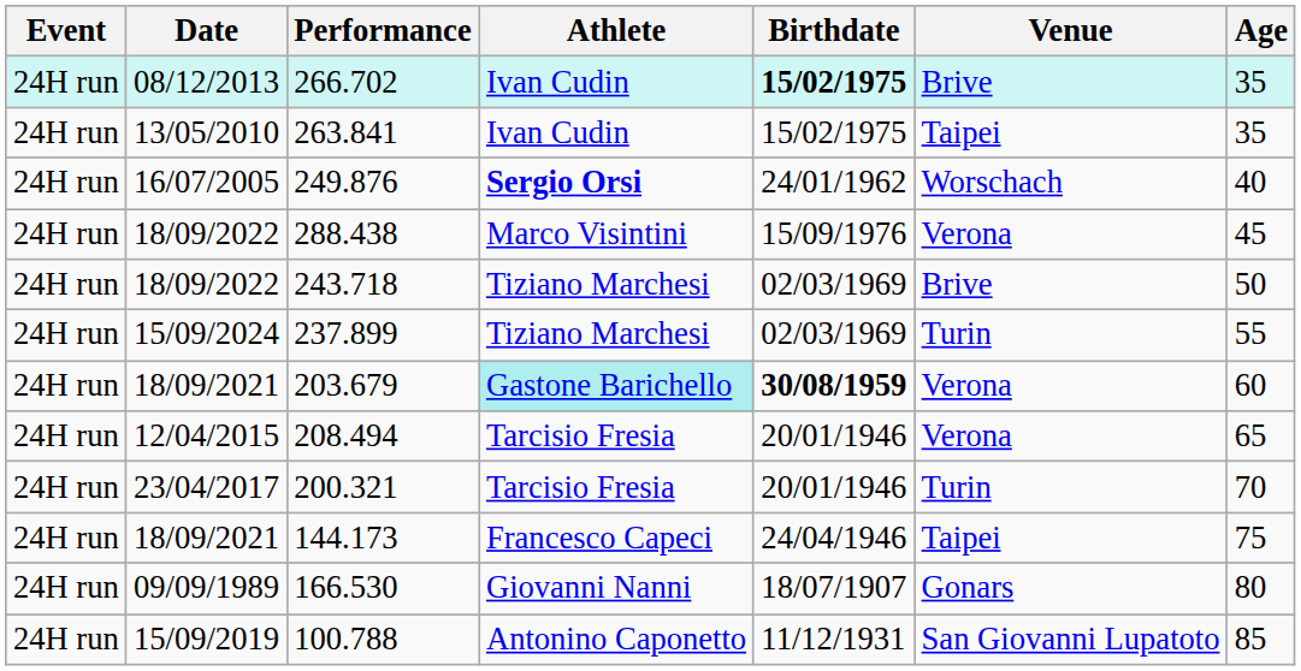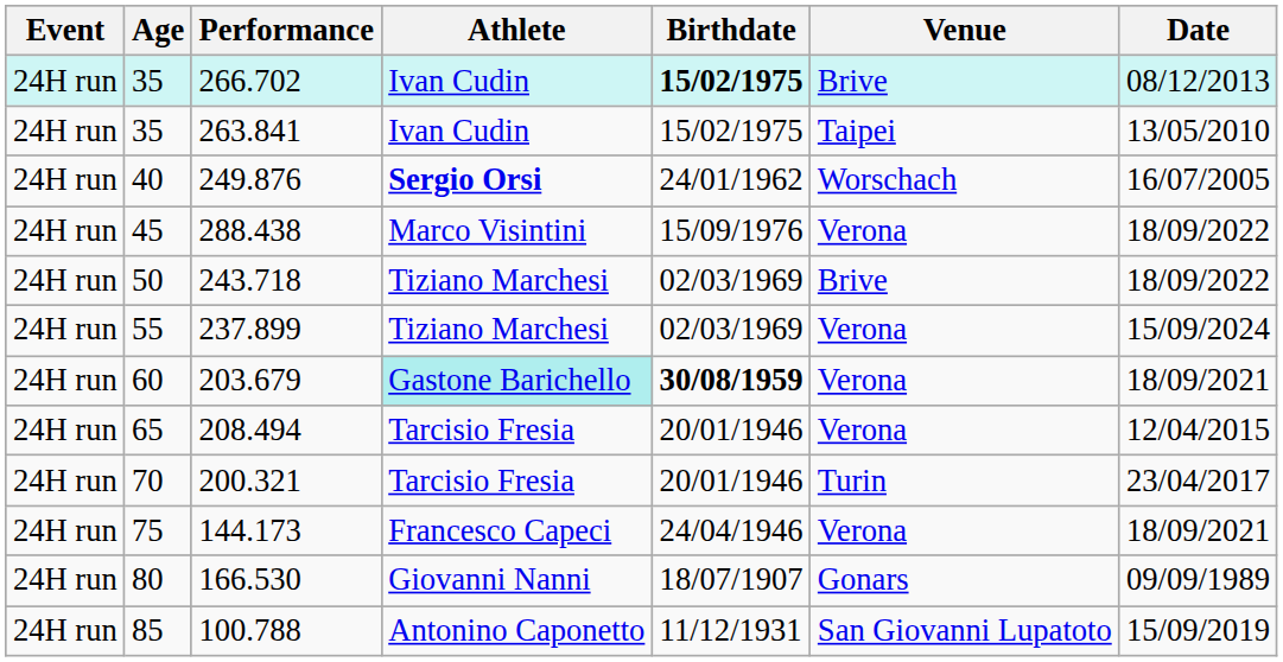 <table class="wikitable" width= style="font-size:90%; text-align:center">
 <tr>
 <th>Event</th>
-<th>Date</th>
+<th>Age</th>
 <th>Performance</th>
 <th>Athlete</th>
 <th>Birthdate</th>
 <th>Venue</th>
-<th>Age</th>
+<th>Date</th>
 </tr>
 <tr style="background:#cef6f5;">
 <td>24H run</td>
-<td>08/12/2013</td>
+<td>35</td>
 <td>266.702</td>
 <td align=left><a href='#'>Ivan Cudin</a></td>
 <td><strong>15/02/1975</strong></td>
 <td align=left><a href='#'>Brive</a></td>
-<td>35</td>
+<td>08/12/2013</td>
 </tr>
 <tr>
 <td>24H run</td>
-<td>13/05/2010</td>
+<td>35</td>
 <td>263.841</td>
 <td align=left><a href='#'>Ivan Cudin</a></td>
 <td>15/02/1975</td>
 <td align=left><a href='#'>Taipei</a></td>
-<td>35</td>
+<td>13/05/2010</td>
 </tr>
 <tr>
 <td>24H run</td>
-<td>16/07/2005</td>
+<td>40</td>
 <td>249.876</td>
 <td align=left><strong><a href='#'>Sergio Orsi</a></strong></td>
 <td>24/01/1962</td>
 <td align=left><a href='#'>Worschach</a></td>
-<td>40</td>
+<td>16/07/2005</td>
 </tr>
 <tr>
 <td>24H run</td>
-<td>18/09/2022</td>
+<td>45</td>
 <td>288.438</td>
 <td align=left><a href='#'>Marco Visintini</a></td>
 <td>15/09/1976</td>
 <td align=left><a href='#'>Verona</a></td>
-<td>45</td>
+<td>18/09/2022</td>
 </tr>
 <tr>
 <td>24H run</td>
-<td>18/09/2022</td>
+<td>50</td>
 <td>243.718</td>
 <td align=left><a href='#'>Tiziano Marchesi</a></td>
 <td>02/03/1969</td>
 <td align=left><a href='#'>Brive</a></td>
-<td>50</td>
+<td>18/09/2022</td>
 </tr>
 <tr>
 <td>24H run</td>
-<td>15/09/2024</td>
+<td>55</td>
 <td>237.899</td>
 <td align=left><a href='#'>Tiziano Marchesi</a></td>
 <td>02/03/1969</td>
-<td align=left><a href='#'>Turin</a></td>
-<td>55</td>
+<td align=left><a href='#'>Verona</a></td>
+<td>15/09/2024</td>
 </tr>
 <tr>
 <td>24H run</td>
-<td>18/09/2021</td>
+<td>60</td>
 <td>203.679</td>
 <td align=left style="background: paleturquoise;"><a href='#'>Gastone Barichello</a></td>
 <td><strong>30/08/1959</strong></td>
 <td align=left><a href='#'>Verona</a></td>
-<td>60</td>
+<td>18/09/2021</td>
 </tr>
 <tr>
 <td>24H run</td>
-<td>12/04/2015</td>
+<td>65</td>
 <td>208.494</td>
 <td align=left><a href='#'>Tarcisio Fresia</a></td>
 <td>20/01/1946</td>
 <td align=left><a href='#'>Verona</a></td>
-<td>65</td>
+<td>12/04/2015</td>
 </tr>
 <tr>
 <td>24H run</td>
-<td>23/04/2017</td>
+<td>70</td>
 <td>200.321</td>
 <td align=left><a href='#'>Tarcisio Fresia</a></td>
 <td>20/01/1946</td>
 <td align=left><a href='#'>Turin</a></td>
-<td>70</td>
+<td>23/04/2017</td>
 </tr>
 <tr>
 <td>24H run</td>
-<td>18/09/2021</td>
+<td>75</td>
 <td>144.173</td>
 <td align=left><a href='#'>Francesco Capeci</a></td>
 <td>24/04/1946</td>
-<td align=left><a href='#'>Taipei</a></td>
-<td>75</td>
+<td align=left><a href='#'>Verona</a></td>
+<td>18/09/2021</td>
 </tr>
 <tr>
 <td>24H run</td>
-<td>09/09/1989</td>
+<td>80</td>
 <td>166.530</td>
 <td align=left><a href='#'>Giovanni Nanni</a></td>
 <td>18/07/1907</td>
 <td align=left><a href='#'>Gonars</a></td>
-<td>80</td>
+<td>09/09/1989</td>
 </tr>
 <tr>
 <td>24H run</td>
-<td>15/09/2019</td>
+<td>85</td>
 <td>100.788</td>
 <td align=left><a href='#'>Antonino Caponetto</a></td>
 <td>11/12/1931</td>
 <td align=left><a href='#'>San Giovanni Lupatoto</a></td>
-<td>85</td>
+<td>15/09/2019</td>
 </tr>
 </table>
